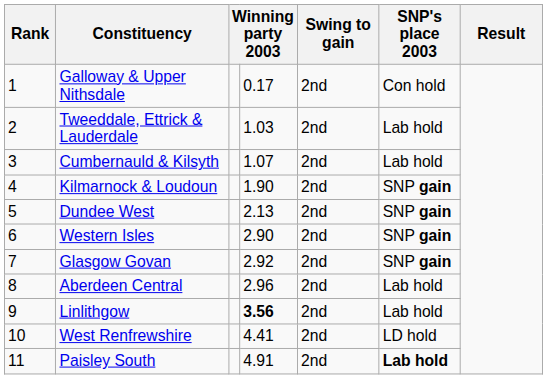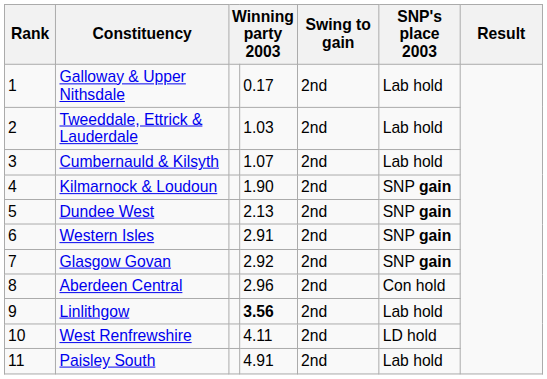 <table class="wikitable" style="width:550px">
 <tr>
 <th style="width:50px;">Rank</th>
 <th style="width:225px;">Constituency</th>
 <th colspan="2" style="width:175px;">Winning party 2003</th>
 <th style="width:100px;">Swing to gain</th>
 <th style="width:100px;">SNP's place 2003</th>
 <th style="width:100px;">Result</th>
 </tr>
 <tr>
 <td>1</td>
 <td><a href='#'>Galloway & Upper Nithsdale</a></td>
 <td></td>
 <td>0.17</td>
 <td>2nd</td>
-<td>Con hold</td>
+<td>Lab hold</td>
 </tr>
 <tr>
 <td>2</td>
 <td><a href='#'>Tweeddale, Ettrick & Lauderdale</a></td>
 <td></td>
 <td>1.03</td>
 <td>2nd</td>
 <td>Lab hold</td>
 </tr>
 <tr>
 <td>3</td>
 <td><a href='#'>Cumbernauld & Kilsyth</a></td>
 <td></td>
 <td>1.07</td>
 <td>2nd</td>
 <td>Lab hold</td>
 </tr>
 <tr>
 <td>4</td>
 <td><a href='#'>Kilmarnock & Loudoun</a></td>
 <td></td>
 <td>1.90</td>
 <td>2nd</td>
 <td>SNP <strong>gain</strong></td>
 </tr>
 <tr>
 <td>5</td>
 <td><a href='#'>Dundee West</a></td>
 <td></td>
 <td>2.13</td>
 <td>2nd</td>
 <td>SNP <strong>gain</strong></td>
 </tr>
 <tr>
 <td>6</td>
 <td><a href='#'>Western Isles</a></td>
 <td></td>
-<td>2.90</td>
+<td>2.91</td>
 <td>2nd</td>
 <td>SNP <strong>gain</strong></td>
 </tr>
 <tr>
 <td>7</td>
 <td><a href='#'>Glasgow Govan</a></td>
 <td></td>
 <td>2.92</td>
 <td>2nd</td>
 <td>SNP <strong>gain</strong></td>
 </tr>
 <tr>
 <td>8</td>
 <td><a href='#'>Aberdeen Central</a></td>
 <td></td>
 <td>2.96</td>
 <td>2nd</td>
-<td>Lab hold</td>
+<td>Con hold</td>
 </tr>
 <tr>
 <td>9</td>
 <td><a href='#'>Linlithgow</a></td>
 <td></td>
 <td><strong>3.56</strong></td>
 <td>2nd</td>
 <td>Lab hold</td>
 </tr>
 <tr>
 <td>10</td>
 <td><a href='#'>West Renfrewshire</a></td>
 <td></td>
-<td>4.41</td>
+<td>4.11</td>
 <td>2nd</td>
 <td>LD hold</td>
 </tr>
 <tr>
 <td>11</td>
 <td><a href='#'>Paisley South</a></td>
 <td></td>
 <td>4.91</td>
 <td>2nd</td>
-<td><strong>Lab hold</strong></td>
+<td>Lab hold</td>
 </tr>
 </table>
